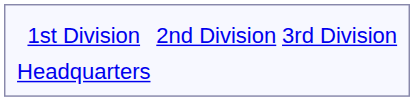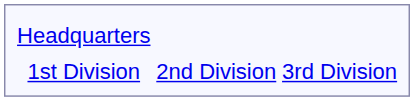 <table style="border:1px solid #8888aa; background-color:#f7f8ff; padding:5px; font-size:95%; float: left; margin: 0px 12px 12px 0px;">
+<tr>
+<td align="center"></td>
+<td></td>
+<td></td>
+</tr>
+<tr>
+<td align="center"><a href='#'>Headquarters</a></td>
+<td></td>
+<td></td>
+</tr>
 <tr>
 <td align="center"></td>
 <td></td>
 <td></td>
 </tr>
 <tr>
 <td align="center"><a href='#'>1st Division</a></td>
 <td align="center"><a href='#'>2nd Division</a></td>
 <td align="center"><a href='#'>3rd Division</a></td>
 </tr>
-<tr>
-<td align="center"></td>
-<td></td>
-<td></td>
-</tr>
-<tr>
-<td align="center"><a href='#'>Headquarters</a></td>
-<td></td>
-<td></td>
-</tr>
 </table>
